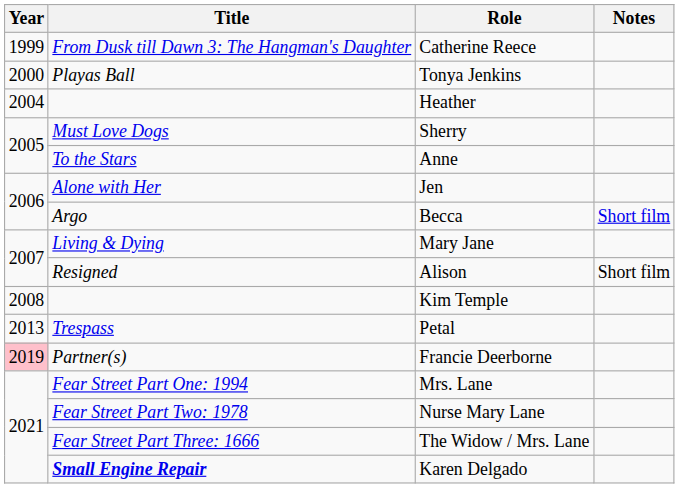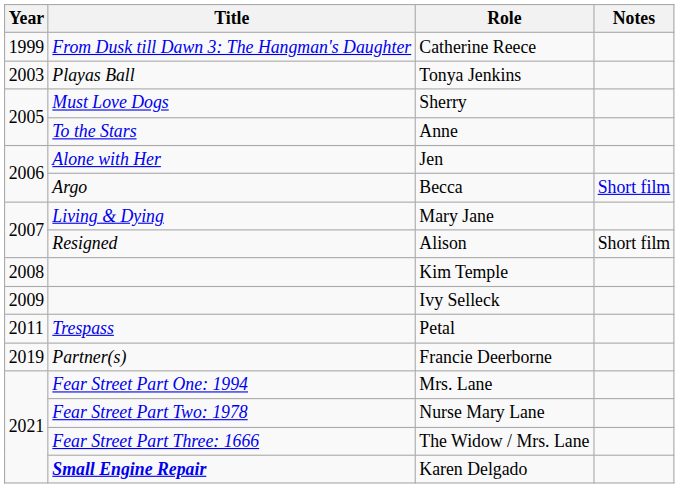 <table class="wikitable sortable">
 <tr>
 <th>Year</th>
 <th>Title</th>
 <th>Role</th>
 <th class="unsortable">Notes</th>
 </tr>
 <tr>
 <td>1999</td>
 <td><em><a href='#'>From Dusk till Dawn 3: The Hangman's Daughter</a></em></td>
 <td>Catherine Reece</td>
 <td></td>
 </tr>
 <tr>
-<td>2000</td>
+<td>2003</td>
 <td><em>Playas Ball</em></td>
 <td>Tonya Jenkins</td>
-<td></td>
-</tr>
-<tr>
-<td>2004</td>
-<td><em></em></td>
-<td>Heather</td>
 <td></td>
 </tr>
 <tr>
 <td rowspan="2">2005</td>
 <td><em><a href='#'>Must Love Dogs</a></em></td>
 <td>Sherry</td>
 <td></td>
 </tr>
 <tr>
 <td><em><a href='#'>To the Stars</a></em></td>
 <td>Anne</td>
 <td></td>
 </tr>
 <tr>
 <td rowspan="2">2006</td>
 <td><em><a href='#'>Alone with Her</a></em></td>
 <td>Jen</td>
 <td></td>
 </tr>
 <tr>
 <td><em>Argo</em></td>
 <td>Becca</td>
 <td><a href='#'>Short film</a></td>
 </tr>
 <tr>
 <td rowspan="2">2007</td>
 <td><em><a href='#'>Living & Dying</a></em></td>
 <td>Mary Jane</td>
 <td></td>
 </tr>
 <tr>
 <td><em>Resigned</em></td>
 <td>Alison</td>
 <td>Short film</td>
 </tr>
 <tr>
 <td>2008</td>
 <td><em></em></td>
 <td>Kim Temple</td>
 <td></td>
 </tr>
 <tr>
-<td>2013</td>
+<td>2009</td>
+<td><em></em></td>
+<td>Ivy Selleck</td>
+<td></td>
+</tr>
+<tr>
+<td>2011</td>
 <td><em><a href='#'>Trespass</a></em></td>
 <td>Petal</td>
 <td></td>
 </tr>
 <tr>
-<td style="background: pink;">2019</td>
+<td>2019</td>
 <td><em>Partner(s)</em></td>
 <td>Francie Deerborne</td>
 <td></td>
 </tr>
 <tr>
 <td rowspan="4">2021</td>
 <td><em><a href='#'>Fear Street Part One: 1994</a></em></td>
 <td>Mrs. Lane</td>
 <td></td>
 </tr>
 <tr>
 <td><em><a href='#'>Fear Street Part Two: 1978</a></em></td>
 <td>Nurse Mary Lane</td>
 <td></td>
 </tr>
 <tr>
 <td><em><a href='#'>Fear Street Part Three: 1666</a></em></td>
 <td>The Widow / Mrs. Lane</td>
 <td></td>
 </tr>
 <tr>
 <td><strong><em><a href='#'>Small Engine Repair</a></em></strong></td>
 <td>Karen Delgado</td>
 <td></td>
 </tr>
 </table>
